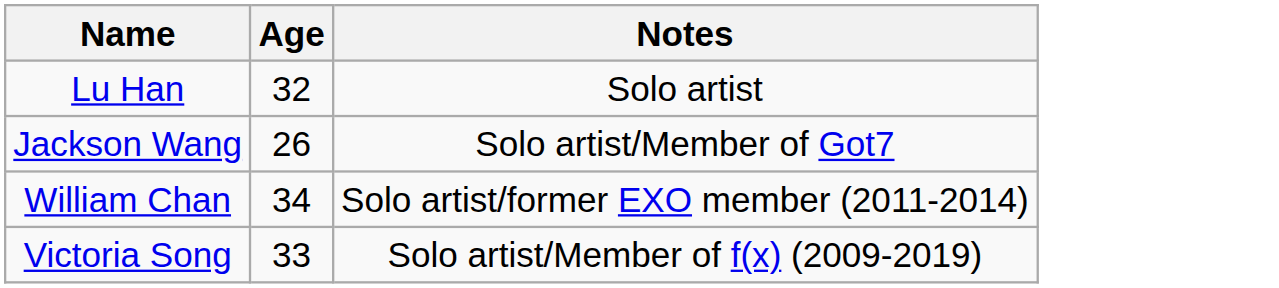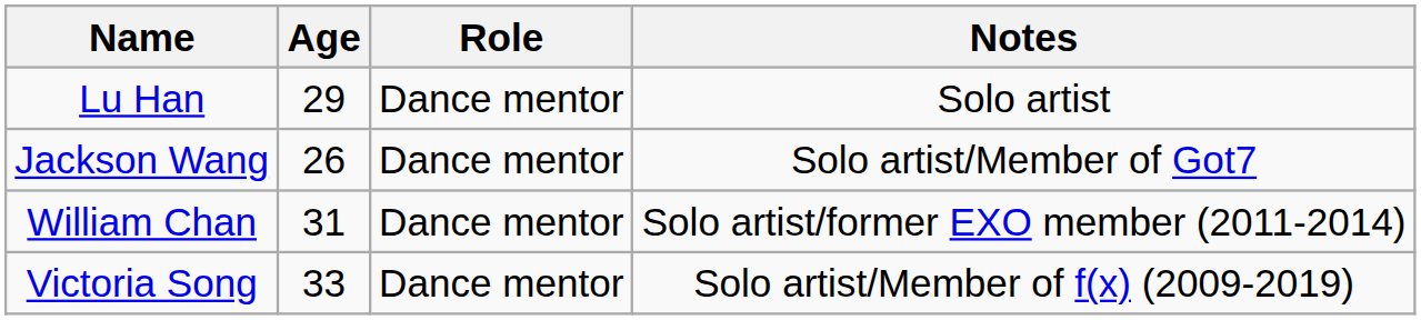 <table class="wikitable" style="font-size:95%; text-align:center;">
 <tr>
 <th>Name</th>
 <th>Age</th>
+<th>Role</th>
 <th>Notes</th>
 </tr>
 <tr>
 <td><a href='#'>Lu Han</a></td>
-<td>32</td>
+<td>29</td>
+<td>Dance mentor</td>
 <td>Solo artist</td>
 </tr>
 <tr>
 <td><a href='#'>Jackson Wang</a></td>
 <td>26</td>
+<td>Dance mentor</td>
 <td>Solo artist/Member of <a href='#'>Got7</a></td>
 </tr>
 <tr>
 <td><a href='#'>William Chan</a></td>
-<td>34</td>
+<td>31</td>
+<td>Dance mentor</td>
 <td>Solo artist/former <a href='#'>EXO</a> member (2011-2014)</td>
 </tr>
 <tr>
 <td><a href='#'>Victoria Song</a></td>
 <td>33</td>
+<td>Dance mentor</td>
 <td>Solo artist/Member of <a href='#'>f(x)</a> (2009-2019)</td>
 </tr>
 </table>
